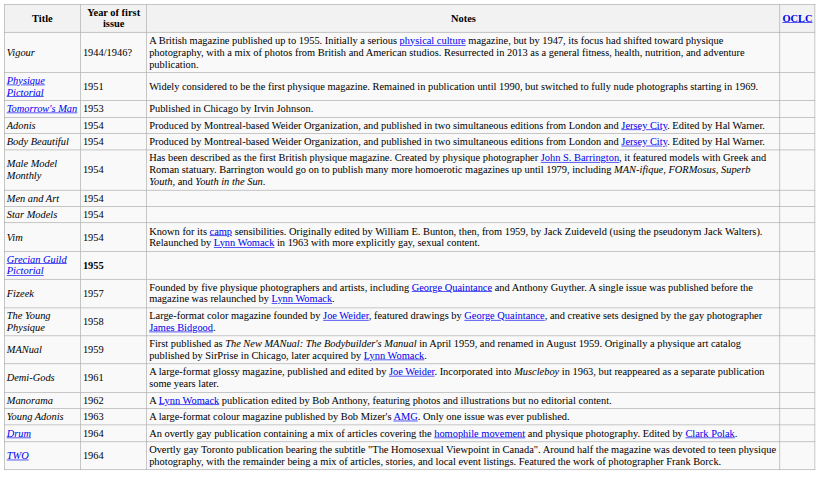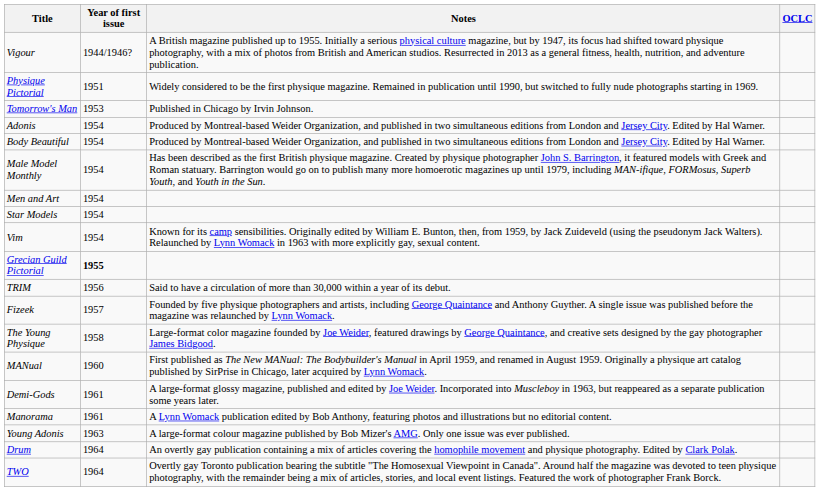 <table class="wikitable sortable">
 <tr>
 <th>Title</th>
 <th>Year of first issue</th>
 <th>Notes</th>
 <th><a href='#'>OCLC</a></th>
 </tr>
 <tr>
 <td><em>Vigour</em></td>
 <td>1944/1946?</td>
 <td>A British magazine published up to 1955. Initially a serious <a href='#'>physical culture</a> magazine, but by 1947, its focus had shifted toward physique photography, with a mix of photos from British and American studios. Resurrected in 2013 as a general fitness, health, nutrition, and adventure publication.</td>
 <td></td>
 </tr>
 <tr>
 <td><em><a href='#'>Physique Pictorial</a></em></td>
 <td>1951</td>
 <td>Widely considered to be the first physique magazine. Remained in publication until 1990, but switched to fully nude photographs starting in 1969.</td>
 <td></td>
 </tr>
 <tr>
 <td><em><a href='#'>Tomorrow's Man</a></em></td>
 <td>1953</td>
 <td>Published in Chicago by Irvin Johnson.</td>
 <td></td>
 </tr>
 <tr>
 <td><em>Adonis</em></td>
 <td>1954</td>
 <td>Produced by Montreal-based Weider Organization, and published in two simultaneous editions from London and <a href='#'>Jersey City</a>. Edited by Hal Warner.</td>
 <td></td>
 </tr>
 <tr>
 <td><em>Body Beautiful</em></td>
 <td>1954</td>
 <td>Produced by Montreal-based Weider Organization, and published in two simultaneous editions from London and <a href='#'>Jersey City</a>. Edited by Hal Warner.</td>
 <td></td>
 </tr>
 <tr>
 <td><em>Male Model Monthly</em></td>
 <td>1954</td>
 <td>Has been described as the first British physique magazine. Created by physique photographer <a href='#'>John S. Barrington</a>, it featured models with Greek and Roman statuary. Barrington would go on to publish many more homoerotic magazines up until 1979, including <em>MAN-ifique</em>, <em>FORMosus</em>, <em>Superb Youth</em>, and <em>Youth in the Sun</em>.</td>
 <td></td>
 </tr>
 <tr>
 <td><em>Men and Art</em></td>
 <td>1954</td>
 <td></td>
 <td></td>
 </tr>
 <tr>
 <td><em>Star Models</em></td>
 <td>1954</td>
 <td></td>
 <td></td>
 </tr>
 <tr>
 <td><em>Vim</em></td>
 <td>1954</td>
 <td>Known for its <a href='#'>camp</a> sensibilities. Originally edited by William E. Bunton, then, from 1959, by Jack Zuideveld (using the pseudonym Jack Walters). Relaunched by <a href='#'>Lynn Womack</a> in 1963 with more explicitly gay, sexual content.</td>
 <td></td>
 </tr>
 <tr>
 <td><em><a href='#'>Grecian Guild Pictorial</a></em></td>
 <td><strong>1955</strong></td>
 <td></td>
 <td></td>
 </tr>
 <tr>
+<td><em>TRIM</em></td>
+<td>1956</td>
+<td>Said to have a circulation of more than 30,000 within a year of its debut.</td>
+<td></td>
+</tr>
+<tr>
 <td><em>Fizeek</em></td>
 <td>1957</td>
 <td>Founded by five physique photographers and artists, including <a href='#'>George Quaintance</a> and Anthony Guyther. A single issue was published before the magazine was relaunched by <a href='#'>Lynn Womack</a>.</td>
 <td></td>
 </tr>
 <tr>
 <td><em>The Young Physique</em></td>
 <td>1958</td>
 <td>Large-format color magazine founded by <a href='#'>Joe Weider</a>, featured drawings by <a href='#'>George Quaintance</a>, and creative sets designed by the gay photographer <a href='#'>James Bidgood</a>.</td>
 <td></td>
 </tr>
 <tr>
 <td><em>MANual</em></td>
-<td>1959</td>
+<td>1960</td>
 <td>First published as <em>The New MANual: The Bodybuilder's Manual</em> in April 1959, and renamed in August 1959. Originally a physique art catalog published by SirPrise in Chicago, later acquired by <a href='#'>Lynn Womack</a>.</td>
 <td></td>
 </tr>
 <tr>
 <td><em>Demi-Gods</em></td>
 <td>1961</td>
 <td>A large-format glossy magazine, published and edited by <a href='#'>Joe Weider</a>. Incorporated into <em>Muscleboy</em> in 1963, but reappeared as a separate publication some years later.</td>
 <td></td>
 </tr>
 <tr>
 <td><em>Manorama</em></td>
-<td>1962</td>
+<td>1961</td>
 <td>A <a href='#'>Lynn Womack</a> publication edited by Bob Anthony, featuring photos and illustrations but no editorial content.</td>
 <td></td>
 </tr>
 <tr>
 <td><em>Young Adonis</em></td>
 <td>1963</td>
 <td>A large-format colour magazine published by Bob Mizer's <a href='#'>AMG</a>. Only one issue was ever published.</td>
 <td></td>
 </tr>
 <tr>
 <td><em><a href='#'>Drum</a></em></td>
 <td>1964</td>
 <td>An overtly gay publication containing a mix of articles covering the <a href='#'>homophile movement</a> and physique photography. Edited by <a href='#'>Clark Polak</a>.</td>
 <td></td>
 </tr>
 <tr>
 <td><em><a href='#'>TWO</a></em></td>
 <td>1964</td>
 <td>Overtly gay Toronto publication bearing the subtitle "The Homosexual Viewpoint in Canada". Around half the magazine was devoted to teen physique photography, with the remainder being a mix of articles, stories, and local event listings. Featured the work of photographer Frank Borck.</td>
 <td></td>
 </tr>
 </table>
